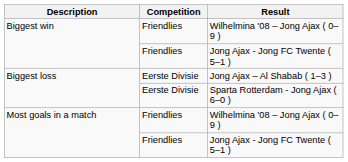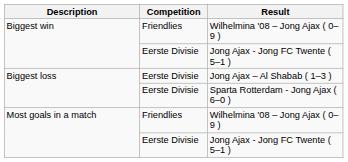 <table class="wikitable" style="width:80%; font-size:85%;">
 <tr valign=top>
 <th width=40% align=center>Description</th>
 <th width=20% align=center>Competition</th>
 <th width=40% align=center>Result</th>
 </tr>
 <tr valign=top>
 <td rowspan=2>Biggest win</td>
 <td> Friendlies</td>
 <td>Wilhelmina '08 – Jong Ajax ( 0–9 )</td>
 </tr>
 <tr valign=top>
-<td> Friendlies</td>
+<td> Eerste Divisie</td>
 <td>Jong Ajax - Jong FC Twente ( 5–1 )</td>
 </tr>
 <tr valign=top>
 <td rowspan=2>Biggest loss</td>
 <td> Eerste Divisie</td>
 <td>Jong Ajax – Al Shabab ( 1–3 )</td>
 </tr>
 <tr valign=top>
 <td> Eerste Divisie</td>
 <td>Sparta Rotterdam - Jong Ajax ( 6–0 )</td>
 </tr>
 <tr valign=top>
 <td rowspan=2>Most goals in a match</td>
 <td> Friendlies</td>
 <td>Wilhelmina '08 – Jong Ajax ( 0–9 )</td>
 </tr>
 <tr valign=top>
-<td> Friendlies</td>
+<td> Eerste Divisie</td>
 <td>Jong Ajax - Jong FC Twente ( 5–1 )</td>
 </tr>
 </table>
